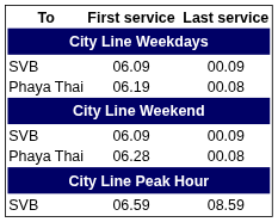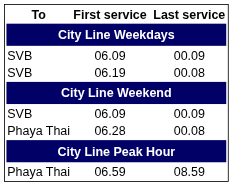 <table style="text-align:centre; font-size:95%; border:1px solid black">
 <tr>
 <th>To</th>
 <th colspan="1">First service</th>
 <th></th>
 <th>Last service</th>
 </tr>
 <tr>
 <th colspan="7" style="background-color:#000066;color:white; height:25px">City Line Weekdays</th>
 </tr>
 <tr>
 <td>SVB</td>
 <td style="text-align:center">06.09</td>
 <td></td>
 <td style="text-align:center">00.09</td>
 </tr>
 <tr>
-<td>Phaya Thai</td>
+<td>SVB</td>
 <td style="text-align:center">06.19</td>
 <td></td>
 <td style="text-align:center">00.08</td>
 </tr>
 <tr>
 <th colspan="7" style="background-color:#000066;color:white; height:25px">City Line Weekend</th>
 </tr>
 <tr>
 <td>SVB</td>
 <td style="text-align:center">06.09</td>
 <td></td>
 <td style="text-align:center">00.09</td>
 </tr>
 <tr>
 <td>Phaya Thai</td>
 <td style="text-align:center">06.28</td>
 <td></td>
 <td style="text-align:center">00.08</td>
 </tr>
 <tr>
 <th colspan="7" style="background-color:#000066;color:white; height:25px">City Line Peak Hour</th>
 </tr>
 <tr>
-<td>SVB</td>
+<td>Phaya Thai</td>
 <td style="text-align:center">06.59</td>
 <td></td>
 <td style="text-align:center">08.59</td>
 </tr>
 </table>
